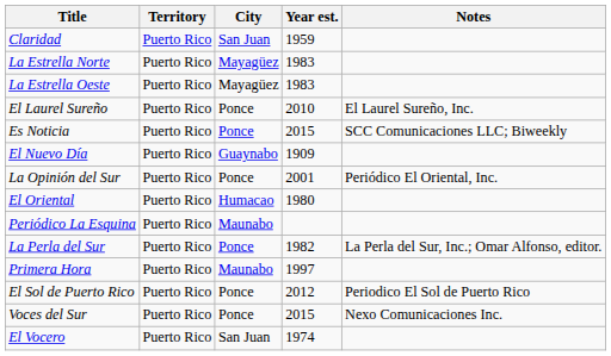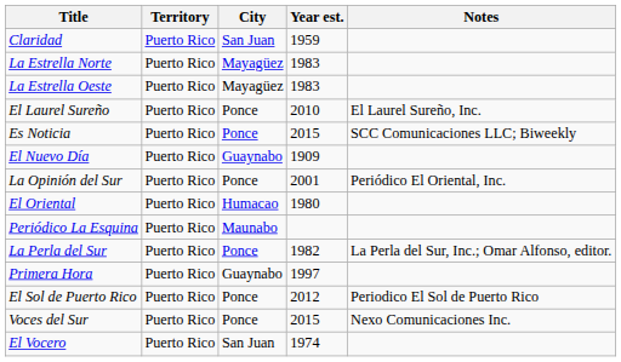 <table class="wikitable sortable">
 <tr>
 <th>Title</th>
 <th>Territory</th>
 <th>City</th>
 <th>Year est.</th>
 <th>Notes</th>
 </tr>
 <tr>
 <td><em><a href='#'>Claridad</a></em></td>
 <td><a href='#'>Puerto Rico</a></td>
 <td><a href='#'>San Juan</a></td>
 <td>1959</td>
 <td></td>
 </tr>
 <tr>
 <td><em><a href='#'>La Estrella Norte</a></em></td>
 <td>Puerto Rico</td>
 <td><a href='#'>Mayagüez</a></td>
 <td>1983</td>
 <td></td>
 </tr>
 <tr>
 <td><em><a href='#'>La Estrella Oeste</a></em></td>
 <td>Puerto Rico</td>
 <td>Mayagüez</td>
 <td>1983</td>
 <td></td>
 </tr>
 <tr>
 <td><em>El Laurel Sureño</em></td>
 <td>Puerto Rico</td>
 <td>Ponce</td>
 <td>2010</td>
 <td>El Laurel Sureño, Inc.</td>
 </tr>
 <tr>
 <td><em>Es Noticia</em></td>
 <td>Puerto Rico</td>
 <td><a href='#'>Ponce</a></td>
 <td>2015</td>
 <td>SCC Comunicaciones LLC; Biweekly</td>
 </tr>
 <tr>
 <td><em><a href='#'>El Nuevo Día</a></em></td>
 <td>Puerto Rico</td>
 <td><a href='#'>Guaynabo</a></td>
 <td>1909</td>
 <td></td>
 </tr>
 <tr>
 <td><em>La Opinión del Sur</em></td>
 <td>Puerto Rico</td>
 <td>Ponce</td>
 <td>2001</td>
 <td>Periódico El Oriental, Inc.</td>
 </tr>
 <tr>
 <td><em><a href='#'>El Oriental</a></em></td>
 <td>Puerto Rico</td>
 <td><a href='#'>Humacao</a></td>
 <td>1980</td>
 <td></td>
 </tr>
 <tr>
 <td><em><a href='#'>Periódico La Esquina</a></em></td>
 <td>Puerto Rico</td>
 <td><a href='#'>Maunabo</a></td>
 <td></td>
 <td></td>
 </tr>
 <tr>
 <td><em><a href='#'>La Perla del Sur</a></em></td>
 <td>Puerto Rico</td>
 <td><a href='#'>Ponce</a></td>
 <td>1982</td>
 <td>La Perla del Sur, Inc.; Omar Alfonso, editor.</td>
 </tr>
 <tr>
 <td><em><a href='#'>Primera Hora</a></em></td>
 <td>Puerto Rico</td>
-<td><a href='#'>Maunabo</a></td>
+<td>Guaynabo</td>
 <td>1997</td>
 <td></td>
 </tr>
 <tr>
 <td><em>El Sol de Puerto Rico</em></td>
 <td>Puerto Rico</td>
 <td>Ponce</td>
 <td>2012</td>
 <td>Periodico El Sol de Puerto Rico</td>
 </tr>
 <tr>
 <td><em>Voces del Sur</em></td>
 <td>Puerto Rico</td>
 <td>Ponce</td>
 <td>2015</td>
 <td>Nexo Comunicaciones Inc.</td>
 </tr>
 <tr>
 <td><em><a href='#'>El Vocero</a></em></td>
 <td>Puerto Rico</td>
 <td>San Juan</td>
 <td>1974</td>
 <td></td>
 </tr>
 </table>
